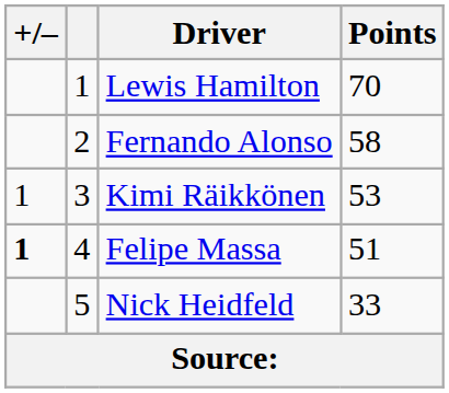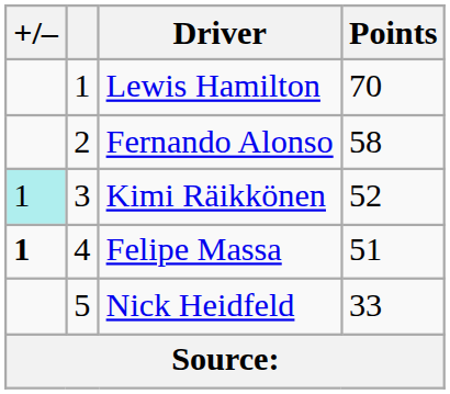 <table class="wikitable" style="font-size: 85%;">
 <tr>
 <th>+/–</th>
 <th></th>
 <th>Driver</th>
 <th>Points</th>
 </tr>
 <tr>
 <td></td>
 <td align="center">1</td>
 <td> <a href='#'>Lewis Hamilton</a></td>
 <td>70</td>
 </tr>
 <tr>
 <td></td>
 <td align="center">2</td>
 <td> <a href='#'>Fernando Alonso</a></td>
 <td>58</td>
 </tr>
 <tr>
-<td> 1</td>
+<td style="background: paleturquoise;"> 1</td>
 <td align="center">3</td>
 <td> <a href='#'>Kimi Räikkönen</a></td>
-<td>53</td>
+<td>52</td>
 </tr>
 <tr>
 <td><strong> 1</strong></td>
 <td align="center">4</td>
 <td> <a href='#'>Felipe Massa</a></td>
 <td>51</td>
 </tr>
 <tr>
 <td></td>
 <td align="center">5</td>
 <td> <a href='#'>Nick Heidfeld</a></td>
 <td>33</td>
 </tr>
 <tr>
 <th colspan=4>Source:</th>
 </tr>
 </table>
